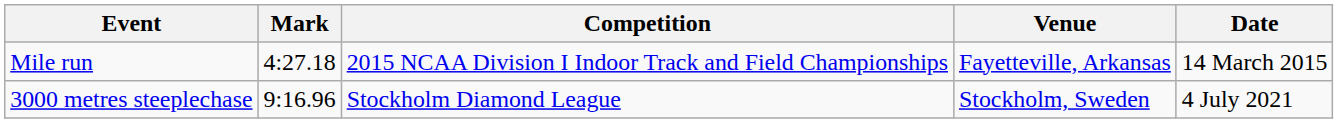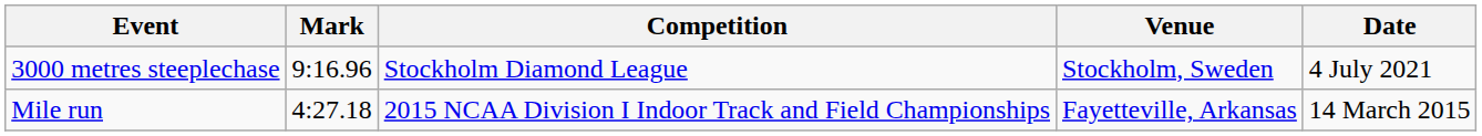 <table class=wikitable>
 <tr>
 <th>Event</th>
 <th>Mark</th>
 <th>Competition</th>
 <th>Venue</th>
 <th>Date</th>
 </tr>
 <tr>
+<td><a href='#'>3000 metres steeplechase</a></td>
+<td>9:16.96</td>
+<td><a href='#'>Stockholm Diamond League</a></td>
+<td><a href='#'>Stockholm, Sweden</a></td>
+<td>4 July 2021</td>
+</tr>
+<tr>
 <td><a href='#'>Mile run</a></td>
 <td>4:27.18</td>
 <td><a href='#'>2015 NCAA Division I Indoor Track and Field Championships</a></td>
 <td><a href='#'>Fayetteville, Arkansas</a></td>
 <td>14 March 2015</td>
 </tr>
-<tr>
-<td><a href='#'>3000 metres steeplechase</a></td>
-<td>9:16.96</td>
-<td><a href='#'>Stockholm Diamond League</a></td>
-<td><a href='#'>Stockholm, Sweden</a></td>
-<td>4 July 2021</td>
-</tr>
 </table>
